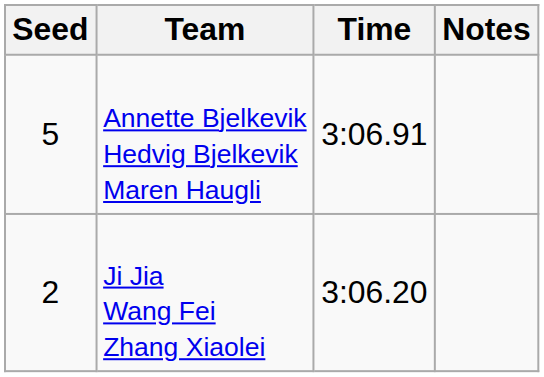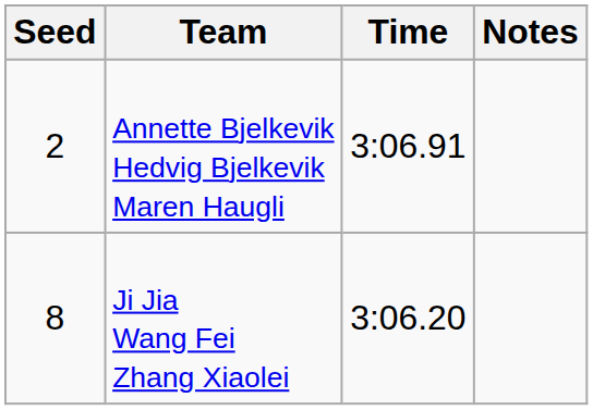 <table class="wikitable" style="text-align:center">
 <tr>
 <th>Seed</th>
 <th>Team</th>
 <th>Time</th>
 <th>Notes</th>
 </tr>
 <tr>
-<td>5</td>
+<td>2</td>
 <td align="left"><small><br><a href='#'>Annette Bjelkevik</a><br><a href='#'>Hedvig Bjelkevik</a><br><a href='#'>Maren Haugli</a></small></td>
 <td>3:06.91</td>
 <td></td>
 </tr>
 <tr>
-<td>2</td>
+<td>8</td>
 <td align="left"><small><br><a href='#'>Ji Jia</a><br><a href='#'>Wang Fei</a><br><a href='#'>Zhang Xiaolei</a></small></td>
 <td>3:06.20</td>
 <td></td>
 </tr>
 </table>
